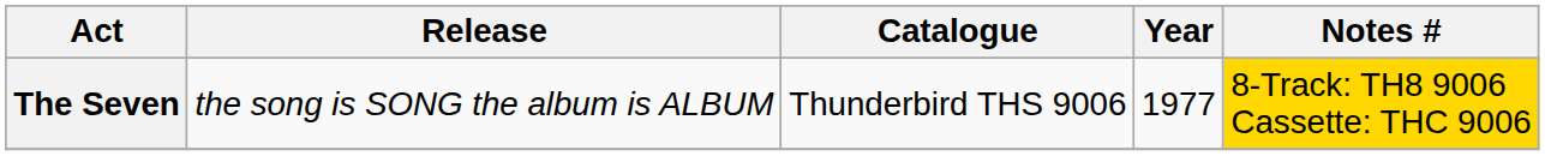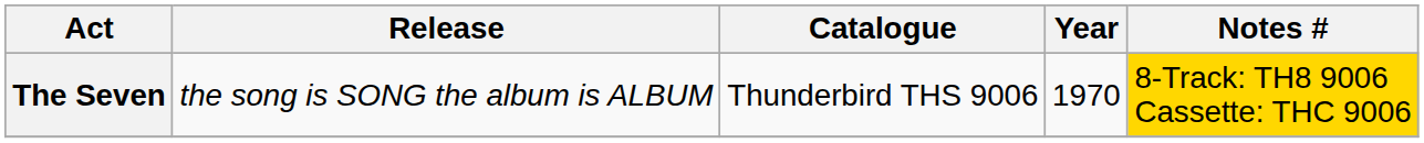 <table class="wikitable plainrowheaders sortable">
 <tr>
 <th scope="col" class="unsortable">Act</th>
 <th scope="col">Release</th>
 <th scope="col">Catalogue</th>
 <th scope="col">Year</th>
 <th scope="col" class="unsortable">Notes #</th>
 </tr>
 <tr>
 <th scope="row">The Seven</th>
 <td><em>the song is SONG the album is ALBUM</em></td>
 <td>Thunderbird THS 9006</td>
-<td>1977</td>
+<td>1970</td>
 <td style="background: gold;">8-Track: TH8 9006<br>Cassette: THC 9006</td>
 </tr>
 <tr>
 </tr>
 </table>
